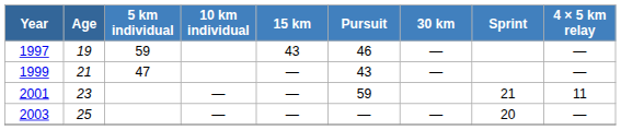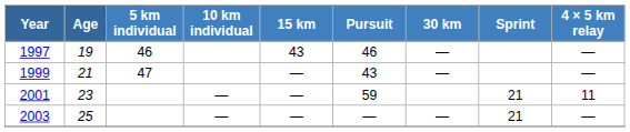 <table class="wikitable" style="font-size:95%; text-align:center; border:grey solid 1px; border-collapse:collapse; background:#ffffff;">
 <tr>
 <th style="background-color:#369; color:white; width:60px;"> Year </th>
 <th style="background-color:#369; color:white; width:40px;"> Age </th>
 <th style="background-color:#4180be; color:white; width:75px;"> 5 km <br> individual </th>
 <th style="background-color:#4180be; color:white; width:75px;"> 10 km <br> individual </th>
 <th style="background-color:#4180be; color:white; width:75px;"> 15 km </th>
 <th style="background-color:#4180be; color:white; width:75px;"> Pursuit </th>
 <th style="background-color:#4180be; color:white; width:75px;"> 30 km </th>
 <th style="background-color:#4180be; color:white; width:75px;"> Sprint </th>
 <th style="background-color:#4180be; color:white; width:75px;"> 4 × 5 km <br> relay </th>
 </tr>
 <tr>
 <td><a href='#'>1997</a></td>
 <td><em>19</em></td>
-<td>59</td>
+<td>46</td>
 <td></td>
 <td>43</td>
 <td>46</td>
 <td>—</td>
 <td></td>
 <td>—</td>
 </tr>
 <tr>
 <td><a href='#'>1999</a></td>
 <td><em>21</em></td>
 <td>47</td>
 <td></td>
 <td>—</td>
 <td>43</td>
 <td>—</td>
 <td></td>
 <td>—</td>
 </tr>
 <tr>
 <td><a href='#'>2001</a></td>
 <td><em>23</em></td>
 <td></td>
 <td>—</td>
 <td>—</td>
 <td>59</td>
 <td></td>
 <td>21</td>
 <td>11</td>
 </tr>
 <tr>
 <td><a href='#'>2003</a></td>
 <td><em>25</em></td>
 <td></td>
 <td>—</td>
 <td>—</td>
 <td>—</td>
 <td>—</td>
-<td>20</td>
+<td>21</td>
 <td>—</td>
 </tr>
 <tr>
 </tr>
 </table>
